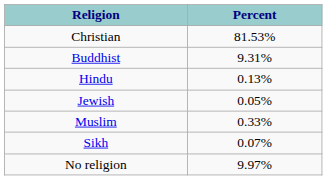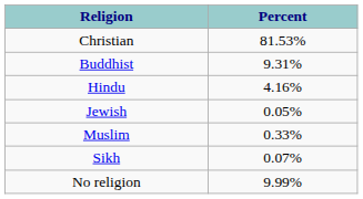 <table class="wikitable" style="text-align:center; width:30%">
 <tr>
 <th style="background:#9cc; color:navy;">Religion</th>
 <th style="background:#9cc; color:navy;">Percent</th>
 </tr>
 <tr>
 <td>Christian</td>
 <td>81.53%</td>
 </tr>
 <tr>
 <td><a href='#'>Buddhist</a></td>
 <td>9.31%</td>
 </tr>
 <tr>
 <td><a href='#'>Hindu</a></td>
-<td>0.13%</td>
+<td>4.16%</td>
 </tr>
 <tr>
 <td><a href='#'>Jewish</a></td>
 <td>0.05%</td>
 </tr>
 <tr>
 <td><a href='#'>Muslim</a></td>
 <td>0.33%</td>
 </tr>
 <tr>
 <td><a href='#'>Sikh</a></td>
 <td>0.07%</td>
 </tr>
 <tr>
 <td>No religion</td>
-<td>9.97%</td>
+<td>9.99%</td>
 </tr>
 </table>
